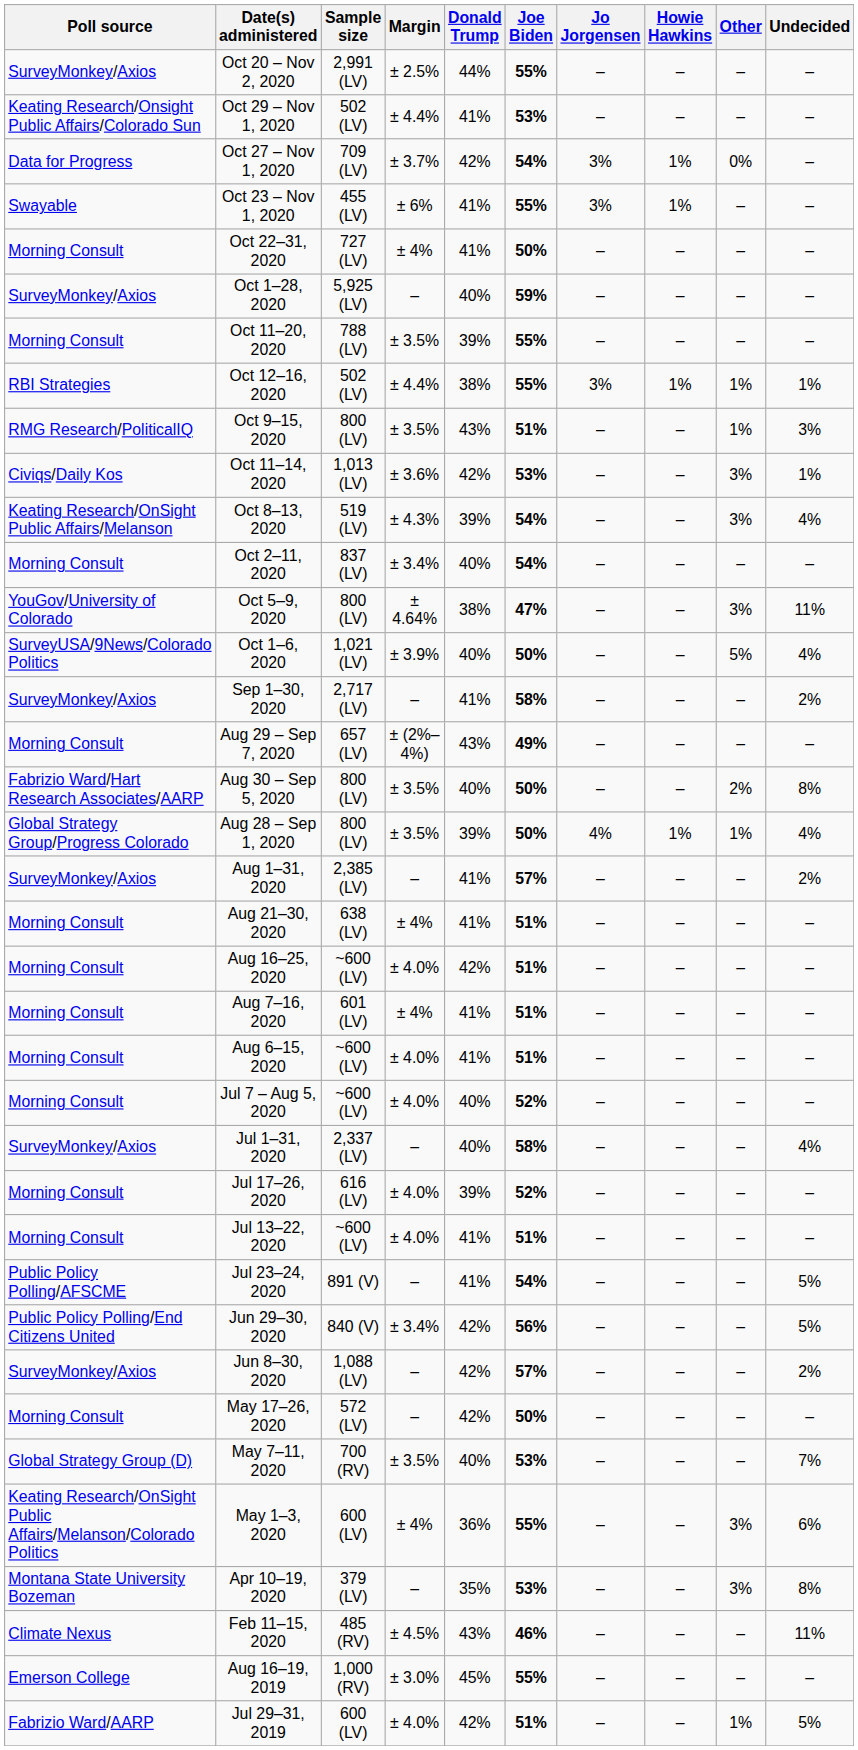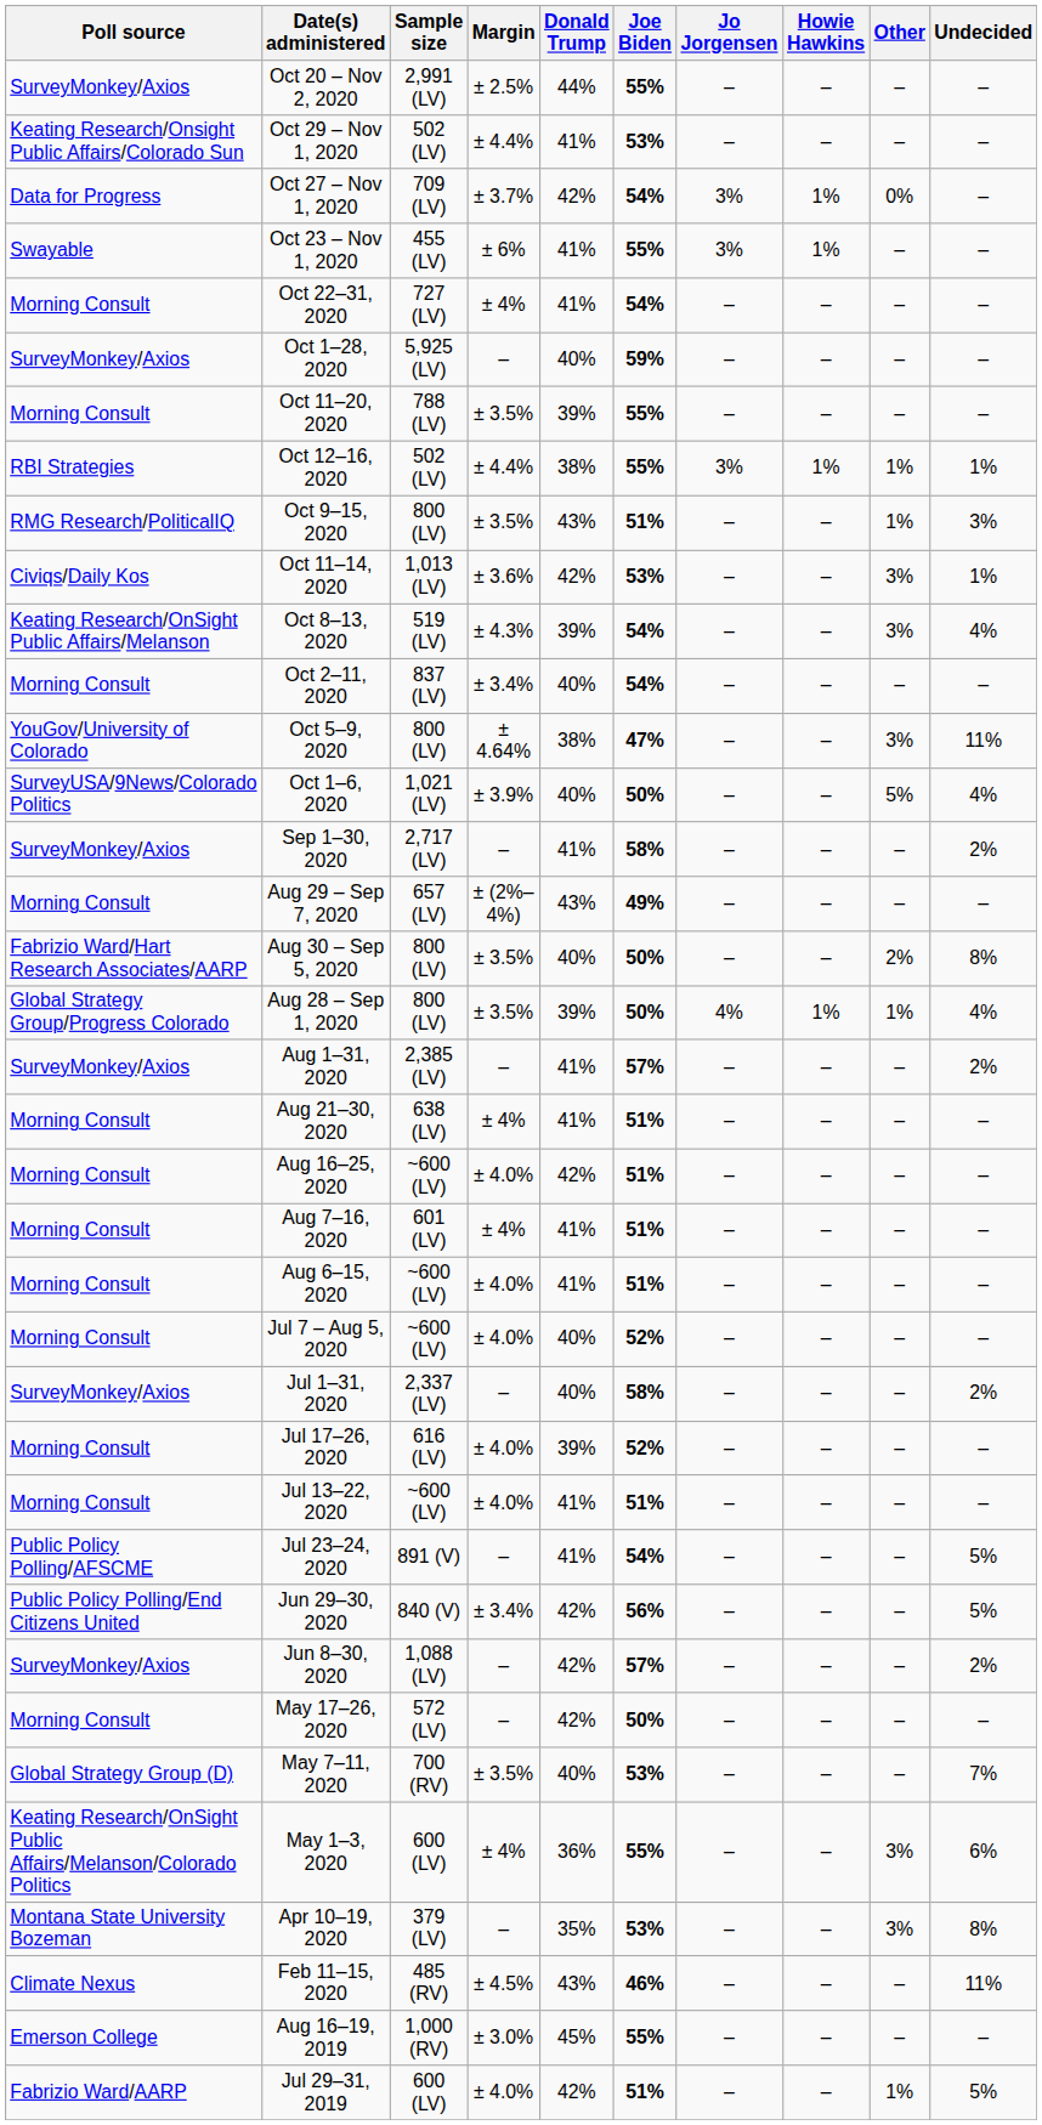 <table class="wikitable sortable" style="text-align:center;font-size:90%;line-height:17px">
 <tr>
 <th>Poll source</th>
 <th>Date(s)<br>administered</th>
 <th>Sample<br>size</th>
 <th>Margin<br></th>
 <th class="unsortable"><a href='#'>Donald<br>Trump</a><br><small></small></th>
 <th class="unsortable"><a href='#'>Joe<br>Biden</a><br><small></small></th>
 <th class="unsortable"><a href='#'>Jo<br>Jorgensen</a><br><small></small></th>
 <th class="unsortable"><a href='#'>Howie<br>Hawkins</a><br><small></small></th>
 <th class="unsortable"><a href='#'>Other</a></th>
 <th class="unsortable">Undecided</th>
 </tr>
 <tr>
 <td style="text-align:left;"><a href='#'>SurveyMonkey</a>/<a href='#'>Axios</a></td>
 <td>Oct 20 – Nov 2, 2020</td>
 <td>2,991 (LV)</td>
 <td>± 2.5%</td>
 <td>44%</td>
 <td><strong>55%</strong></td>
 <td>–</td>
 <td>–</td>
 <td>–</td>
 <td>–</td>
 </tr>
 <tr>
 <td style="text-align:left;"><a href='#'>Keating Research</a>/<a href='#'>Onsight Public Affairs</a>/<a href='#'>Colorado Sun</a></td>
 <td>Oct 29 – Nov 1, 2020</td>
 <td>502 (LV)</td>
 <td>± 4.4%</td>
 <td>41%</td>
 <td><strong>53%</strong></td>
 <td>–</td>
 <td>–</td>
 <td>–</td>
 <td>–</td>
 </tr>
 <tr>
 <td style="text-align:left;"><a href='#'>Data for Progress</a></td>
 <td>Oct 27 – Nov 1, 2020</td>
 <td>709 (LV)</td>
 <td>± 3.7%</td>
 <td>42%</td>
 <td><strong>54%</strong></td>
 <td>3%</td>
 <td>1%</td>
 <td>0%</td>
 <td>–</td>
 </tr>
 <tr>
 <td style="text-align:left;"><a href='#'>Swayable</a></td>
 <td>Oct 23 – Nov 1, 2020</td>
 <td>455 (LV)</td>
 <td>± 6%</td>
 <td>41%</td>
 <td><strong>55%</strong></td>
 <td>3%</td>
 <td>1%</td>
 <td>–</td>
 <td>–</td>
 </tr>
 <tr>
 <td style="text-align:left;"><a href='#'>Morning Consult</a></td>
 <td>Oct 22–31, 2020</td>
 <td>727 (LV)</td>
 <td>± 4%</td>
 <td>41%</td>
-<td><strong>50%</strong></td>
+<td><strong>54%</strong></td>
 <td>–</td>
 <td>–</td>
 <td>–</td>
 <td>–</td>
 </tr>
 <tr>
 <td style="text-align:left;"><a href='#'>SurveyMonkey</a>/<a href='#'>Axios</a></td>
 <td>Oct 1–28, 2020</td>
 <td>5,925 (LV)</td>
 <td>–</td>
 <td>40%</td>
 <td><strong>59%</strong></td>
 <td>–</td>
 <td>–</td>
 <td>–</td>
 <td>–</td>
 </tr>
 <tr>
 <td style="text-align:left;"><a href='#'>Morning Consult</a></td>
 <td>Oct 11–20, 2020</td>
 <td>788 (LV)</td>
 <td>± 3.5%</td>
 <td>39%</td>
 <td><strong>55%</strong></td>
 <td>–</td>
 <td>–</td>
 <td>–</td>
 <td>–</td>
 </tr>
 <tr>
 <td style="text-align:left;"><a href='#'>RBI Strategies</a></td>
 <td>Oct 12–16, 2020</td>
 <td>502 (LV)</td>
 <td>± 4.4%</td>
 <td>38%</td>
 <td><strong>55%</strong></td>
 <td>3%</td>
 <td>1%</td>
 <td>1%</td>
 <td>1%</td>
 </tr>
 <tr>
 <td style="text-align:left;"><a href='#'>RMG Research</a>/<a href='#'>PoliticalIQ</a></td>
 <td>Oct 9–15, 2020</td>
 <td>800 (LV)</td>
 <td>± 3.5%</td>
 <td>43%</td>
 <td><strong>51%</strong></td>
 <td>–</td>
 <td>–</td>
 <td>1%</td>
 <td>3%</td>
 </tr>
 <tr>
 <td style="text-align:left;"><a href='#'>Civiqs</a>/<a href='#'>Daily Kos</a></td>
 <td>Oct 11–14, 2020</td>
 <td>1,013 (LV)</td>
 <td>± 3.6%</td>
 <td>42%</td>
 <td><strong>53%</strong></td>
 <td>–</td>
 <td>–</td>
 <td>3%</td>
 <td>1%</td>
 </tr>
 <tr>
 <td style="text-align:left;"><a href='#'>Keating Research</a>/<a href='#'>OnSight Public Affairs</a>/<a href='#'>Melanson</a></td>
 <td>Oct 8–13, 2020</td>
 <td>519 (LV)</td>
 <td>± 4.3%</td>
 <td>39%</td>
 <td><strong>54%</strong></td>
 <td>–</td>
 <td>–</td>
 <td>3%</td>
 <td>4%</td>
 </tr>
 <tr>
 <td style="text-align:left;"><a href='#'>Morning Consult</a></td>
 <td>Oct 2–11, 2020</td>
 <td>837 (LV)</td>
 <td>± 3.4%</td>
 <td>40%</td>
 <td><strong>54%</strong></td>
 <td>–</td>
 <td>–</td>
 <td>–</td>
 <td>–</td>
 </tr>
 <tr>
 <td style="text-align:left;"><a href='#'>YouGov</a>/<a href='#'>University of Colorado</a></td>
 <td>Oct 5–9, 2020</td>
 <td>800 (LV)</td>
 <td>± 4.64%</td>
 <td>38%</td>
 <td><strong>47%</strong></td>
 <td>–</td>
 <td>–</td>
 <td>3%</td>
 <td>11%</td>
 </tr>
 <tr>
 <td style="text-align:left;"><a href='#'>SurveyUSA</a>/<a href='#'>9News</a>/<a href='#'>Colorado Politics</a></td>
 <td>Oct 1–6, 2020</td>
 <td>1,021 (LV)</td>
 <td>± 3.9%</td>
 <td>40%</td>
 <td><strong>50%</strong></td>
 <td>–</td>
 <td>–</td>
 <td>5%</td>
 <td>4%</td>
 </tr>
 <tr>
 <td style="text-align:left;"><a href='#'>SurveyMonkey</a>/<a href='#'>Axios</a></td>
 <td>Sep 1–30, 2020</td>
 <td>2,717 (LV)</td>
 <td>–</td>
 <td>41%</td>
 <td><strong>58%</strong></td>
 <td>–</td>
 <td>–</td>
 <td>–</td>
 <td>2%</td>
 </tr>
 <tr>
 <td style="text-align:left;"><a href='#'>Morning Consult</a></td>
 <td>Aug 29 – Sep 7, 2020</td>
 <td>657 (LV)</td>
 <td>± (2%–4%)</td>
 <td>43%</td>
 <td><strong>49%</strong></td>
 <td>–</td>
 <td>–</td>
 <td>–</td>
 <td>–</td>
 </tr>
 <tr>
 <td style="text-align:left;"><a href='#'>Fabrizio Ward</a>/<a href='#'>Hart Research Associates</a>/<a href='#'>AARP</a></td>
 <td>Aug 30 – Sep 5, 2020</td>
 <td>800 (LV)</td>
 <td>± 3.5%</td>
 <td>40%</td>
 <td><strong>50%</strong></td>
 <td>–</td>
 <td>–</td>
 <td>2%</td>
 <td>8%</td>
 </tr>
 <tr>
 <td style="text-align:left;"><a href='#'>Global Strategy Group</a>/<a href='#'>Progress Colorado</a></td>
 <td>Aug 28 – Sep 1, 2020</td>
 <td>800 (LV)</td>
 <td>± 3.5%</td>
 <td>39%</td>
 <td><strong>50%</strong></td>
 <td>4%</td>
 <td>1%</td>
 <td>1%</td>
 <td>4%</td>
 </tr>
 <tr>
 <td style="text-align:left;"><a href='#'>SurveyMonkey</a>/<a href='#'>Axios</a></td>
 <td>Aug 1–31, 2020</td>
 <td>2,385 (LV)</td>
 <td>–</td>
 <td>41%</td>
 <td><strong>57%</strong></td>
 <td>–</td>
 <td>–</td>
 <td>–</td>
 <td>2%</td>
 </tr>
 <tr>
 <td style="text-align:left;"><a href='#'>Morning Consult</a></td>
 <td>Aug 21–30, 2020</td>
 <td>638 (LV)</td>
 <td>± 4%</td>
 <td>41%</td>
 <td><strong>51%</strong></td>
 <td>–</td>
 <td>–</td>
 <td>–</td>
 <td>–</td>
 </tr>
 <tr>
 <td style="text-align:left;"><a href='#'>Morning Consult</a></td>
 <td>Aug 16–25, 2020</td>
 <td>~600 (LV)</td>
 <td>± 4.0%</td>
 <td>42%</td>
 <td><strong>51%</strong></td>
 <td>–</td>
 <td>–</td>
 <td>–</td>
 <td>–</td>
 </tr>
 <tr>
 <td style="text-align:left;"><a href='#'>Morning Consult</a></td>
 <td>Aug 7–16, 2020</td>
 <td>601 (LV)</td>
 <td>± 4%</td>
 <td>41%</td>
 <td><strong>51%</strong></td>
 <td>–</td>
 <td>–</td>
 <td>–</td>
 <td>–</td>
 </tr>
 <tr>
 <td style="text-align:left;"><a href='#'>Morning Consult</a></td>
 <td>Aug 6–15, 2020</td>
 <td>~600 (LV)</td>
 <td>± 4.0%</td>
 <td>41%</td>
 <td><strong>51%</strong></td>
 <td>–</td>
 <td>–</td>
 <td>–</td>
 <td>–</td>
 </tr>
 <tr>
 <td style="text-align:left;"><a href='#'>Morning Consult</a></td>
 <td>Jul 7 – Aug 5, 2020</td>
 <td>~600 (LV)</td>
 <td>± 4.0%</td>
 <td>40%</td>
 <td><strong>52%</strong></td>
 <td>–</td>
 <td>–</td>
 <td>–</td>
 <td>–</td>
 </tr>
 <tr>
 <td style="text-align:left;"><a href='#'>SurveyMonkey</a>/<a href='#'>Axios</a></td>
 <td>Jul 1–31, 2020</td>
 <td>2,337 (LV)</td>
 <td>–</td>
 <td>40%</td>
 <td><strong>58%</strong></td>
 <td>–</td>
 <td>–</td>
 <td>–</td>
-<td>4%</td>
+<td>2%</td>
 </tr>
 <tr>
 <td style="text-align:left;"><a href='#'>Morning Consult</a></td>
 <td>Jul 17–26, 2020</td>
 <td>616 (LV)</td>
 <td>± 4.0%</td>
 <td>39%</td>
 <td><strong>52%</strong></td>
 <td>–</td>
 <td>–</td>
 <td>–</td>
 <td>–</td>
 </tr>
 <tr>
 <td style="text-align:left;"><a href='#'>Morning Consult</a></td>
 <td>Jul 13–22, 2020</td>
 <td>~600 (LV)</td>
 <td>± 4.0%</td>
 <td>41%</td>
 <td><strong>51%</strong></td>
 <td>–</td>
 <td>–</td>
 <td>–</td>
 <td>–</td>
 </tr>
 <tr>
 <td style="text-align:left;"><a href='#'>Public Policy Polling</a>/<a href='#'>AFSCME</a></td>
 <td>Jul 23–24, 2020</td>
 <td>891 (V)</td>
 <td>–</td>
 <td>41%</td>
 <td><strong>54%</strong></td>
 <td>–</td>
 <td>–</td>
 <td>–</td>
 <td>5%</td>
 </tr>
 <tr>
 <td style="text-align:left;"><a href='#'>Public Policy Polling</a>/<a href='#'>End Citizens United</a></td>
 <td>Jun 29–30, 2020</td>
 <td>840 (V)</td>
 <td>± 3.4%</td>
 <td>42%</td>
 <td><strong>56%</strong></td>
 <td>–</td>
 <td>–</td>
 <td>–</td>
 <td>5%</td>
 </tr>
 <tr>
 <td style="text-align:left;"><a href='#'>SurveyMonkey</a>/<a href='#'>Axios</a></td>
 <td>Jun 8–30, 2020</td>
 <td>1,088 (LV)</td>
 <td>–</td>
 <td>42%</td>
 <td><strong>57%</strong></td>
 <td>–</td>
 <td>–</td>
 <td>–</td>
 <td>2%</td>
 </tr>
 <tr>
 <td style="text-align:left;"><a href='#'>Morning Consult</a></td>
 <td>May 17–26, 2020</td>
 <td>572 (LV)</td>
 <td>–</td>
 <td>42%</td>
 <td><strong>50%</strong></td>
 <td>–</td>
 <td>–</td>
 <td>–</td>
 <td>–</td>
 </tr>
 <tr>
 <td style="text-align:left;"><a href='#'>Global Strategy Group (D)</a></td>
 <td>May 7–11, 2020</td>
 <td>700 (RV)</td>
 <td>± 3.5%</td>
 <td>40%</td>
 <td><strong>53%</strong></td>
 <td>–</td>
 <td>–</td>
 <td>–</td>
 <td>7%</td>
 </tr>
 <tr>
 <td style="text-align:left;"><a href='#'>Keating Research</a>/<a href='#'>OnSight Public Affairs</a>/<a href='#'>Melanson</a>/<a href='#'>Colorado Politics</a></td>
 <td>May 1–3, 2020</td>
 <td>600 (LV)</td>
 <td>± 4%</td>
 <td>36%</td>
 <td><strong>55%</strong></td>
 <td>–</td>
 <td>–</td>
 <td>3%</td>
 <td>6%</td>
 </tr>
 <tr>
 <td style="text-align:left;"><a href='#'>Montana State University Bozeman</a></td>
 <td>Apr 10–19, 2020</td>
 <td>379 (LV)</td>
 <td>–</td>
 <td>35%</td>
 <td><strong>53%</strong></td>
 <td>–</td>
 <td>–</td>
 <td>3%</td>
 <td>8%</td>
 </tr>
 <tr>
 <td style="text-align:left;"><a href='#'>Climate Nexus</a></td>
 <td>Feb 11–15, 2020</td>
 <td>485 (RV)</td>
 <td>± 4.5%</td>
 <td>43%</td>
 <td><strong>46%</strong></td>
 <td>–</td>
 <td>–</td>
 <td>–</td>
 <td>11%</td>
 </tr>
 <tr>
 <td style="text-align:left;"><a href='#'>Emerson College</a></td>
 <td>Aug 16–19, 2019</td>
 <td>1,000 (RV)</td>
 <td>± 3.0%</td>
 <td>45%</td>
 <td><strong>55%</strong></td>
 <td>–</td>
 <td>–</td>
 <td>–</td>
 <td>–</td>
 </tr>
 <tr>
 <td style="text-align:left;"><a href='#'>Fabrizio Ward</a>/<a href='#'>AARP</a></td>
 <td>Jul 29–31, 2019</td>
 <td>600 (LV)</td>
 <td>± 4.0%</td>
 <td>42%</td>
 <td><strong>51%</strong></td>
 <td>–</td>
 <td>–</td>
 <td>1%</td>
 <td>5%</td>
 </tr>
 </table>
